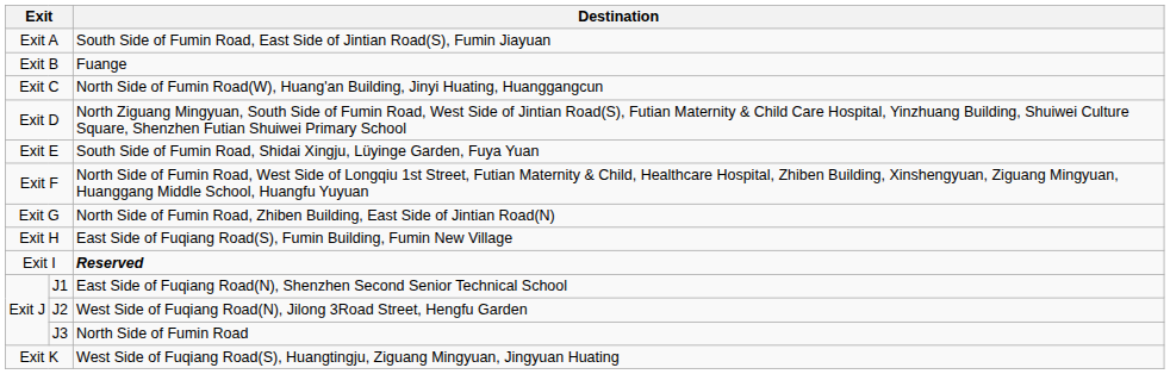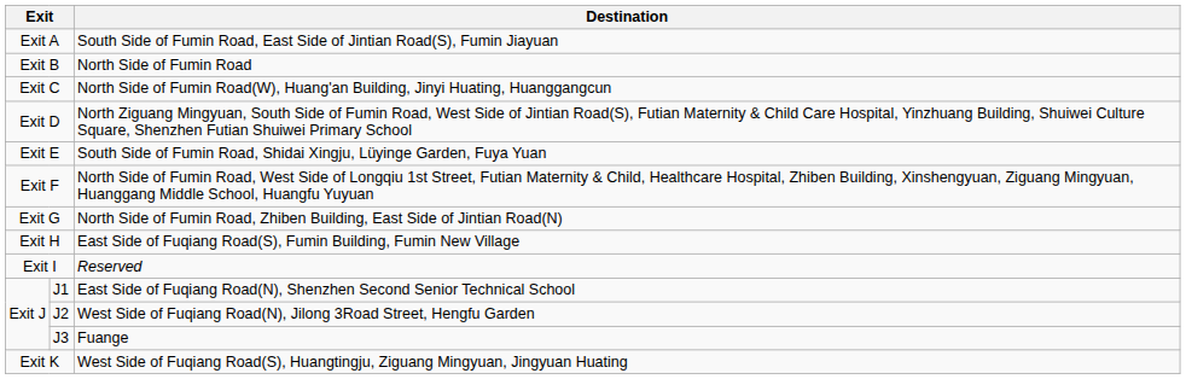 <table class="wikitable">
 <tr>
 <th style="width:70px" colspan="2">Exit</th>
 <th>Destination</th>
 </tr>
 <tr>
 <td align="center" colspan="2">Exit A</td>
 <td>South Side of Fumin Road, East Side of Jintian Road(S), Fumin Jiayuan</td>
 </tr>
 <tr>
 <td align="center" colspan="2">Exit B</td>
-<td>Fuange</td>
+<td>North Side of Fumin Road</td>
 </tr>
 <tr>
 <td align="center" colspan="2">Exit C</td>
 <td>North Side of Fumin Road(W), Huang'an Building, Jinyi Huating, Huanggangcun</td>
 </tr>
 <tr>
 <td align="center" colspan="2">Exit D</td>
 <td>North Ziguang Mingyuan, South Side of Fumin Road, West Side of Jintian Road(S), Futian Maternity & Child Care Hospital, Yinzhuang Building, Shuiwei Culture Square, Shenzhen Futian Shuiwei Primary School</td>
 </tr>
 <tr>
 <td align="center" colspan="2">Exit E</td>
 <td>South Side of Fumin Road, Shidai Xingju, Lüyinge Garden, Fuya Yuan</td>
 </tr>
 <tr>
 <td align="center" colspan="2">Exit F</td>
 <td>North Side of Fumin Road, West Side of Longqiu 1st Street, Futian Maternity & Child, Healthcare Hospital, Zhiben Building, Xinshengyuan, Ziguang Mingyuan, Huanggang Middle School, Huangfu Yuyuan</td>
 </tr>
 <tr>
 <td align="center" colspan="2">Exit G</td>
 <td>North Side of Fumin Road, Zhiben Building, East Side of Jintian Road(N)</td>
 </tr>
 <tr>
 <td align="center" colspan="2">Exit H</td>
 <td>East Side of Fuqiang Road(S), Fumin Building, Fumin New Village</td>
 </tr>
 <tr>
 <td align="center" colspan="2">Exit I</td>
-<td><strong><em>Reserved</em></strong></td>
+<td><em>Reserved</em></td>
 </tr>
 <tr>
 <td align="center" rowspan="3">Exit J</td>
 <td>J1</td>
 <td>East Side of Fuqiang Road(N), Shenzhen Second Senior Technical School</td>
 </tr>
 <tr>
 <td>J2</td>
 <td>West Side of Fuqiang Road(N), Jilong 3Road Street, Hengfu Garden</td>
 </tr>
 <tr>
 <td>J3</td>
-<td>North Side of Fumin Road</td>
+<td>Fuange</td>
 </tr>
 <tr>
 <td align="center" colspan="2">Exit K</td>
 <td>West Side of Fuqiang Road(S), Huangtingju, Ziguang Mingyuan, Jingyuan Huating</td>
 </tr>
 </table>
